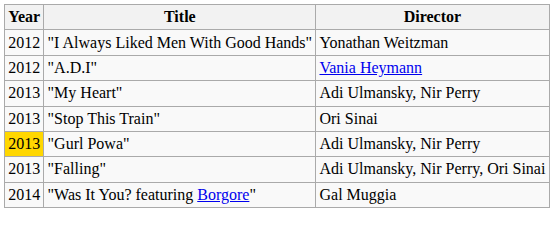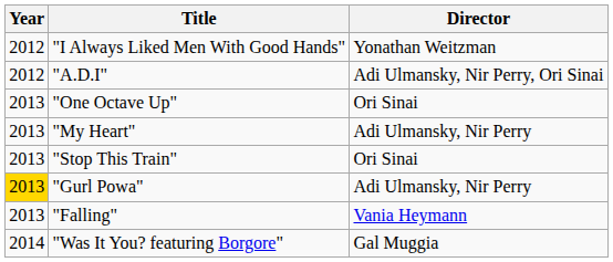 <table class="wikitable">
 <tr>
 <th>Year</th>
 <th>Title</th>
 <th>Director</th>
 </tr>
 <tr>
 <td>2012</td>
 <td>"I Always Liked Men With Good Hands"</td>
 <td>Yonathan Weitzman</td>
 </tr>
 <tr>
 <td>2012</td>
 <td>"A.D.I"</td>
-<td><a href='#'>Vania Heymann</a></td>
+<td>Adi Ulmansky, Nir Perry, Ori Sinai</td>
+</tr>
+<tr>
+<td>2013</td>
+<td>"One Octave Up"</td>
+<td>Ori Sinai</td>
 </tr>
 <tr>
 <td>2013</td>
 <td>"My Heart"</td>
 <td>Adi Ulmansky, Nir Perry</td>
 </tr>
 <tr>
 <td>2013</td>
 <td>"Stop This Train"</td>
 <td>Ori Sinai</td>
 </tr>
 <tr>
 <td style="background: gold;">2013</td>
 <td>"Gurl Powa"</td>
 <td>Adi Ulmansky, Nir Perry</td>
 </tr>
 <tr>
 <td>2013</td>
 <td>"Falling"</td>
-<td>Adi Ulmansky, Nir Perry, Ori Sinai</td>
+<td><a href='#'>Vania Heymann</a></td>
 </tr>
 <tr>
 <td>2014</td>
 <td>"Was It You? featuring <a href='#'>Borgore</a>"</td>
 <td>Gal Muggia</td>
 </tr>
 <tr>
 </tr>
 </table>
